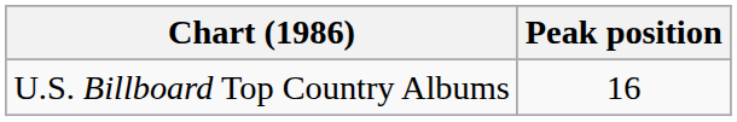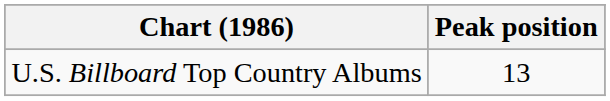 <table class="wikitable">
 <tr>
 <th>Chart (1986)</th>
 <th>Peak position</th>
 </tr>
 <tr>
 <td>U.S. <em>Billboard</em> Top Country Albums</td>
-<td align="center">16</td>
+<td align="center">13</td>
 </tr>
 </table>
